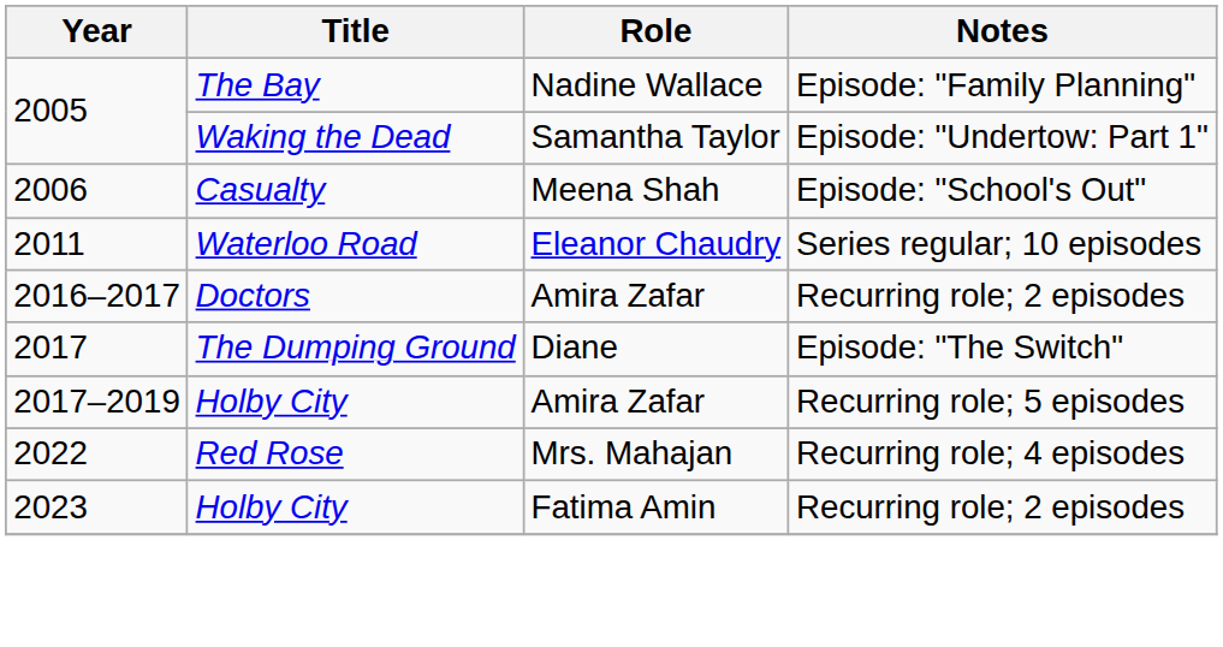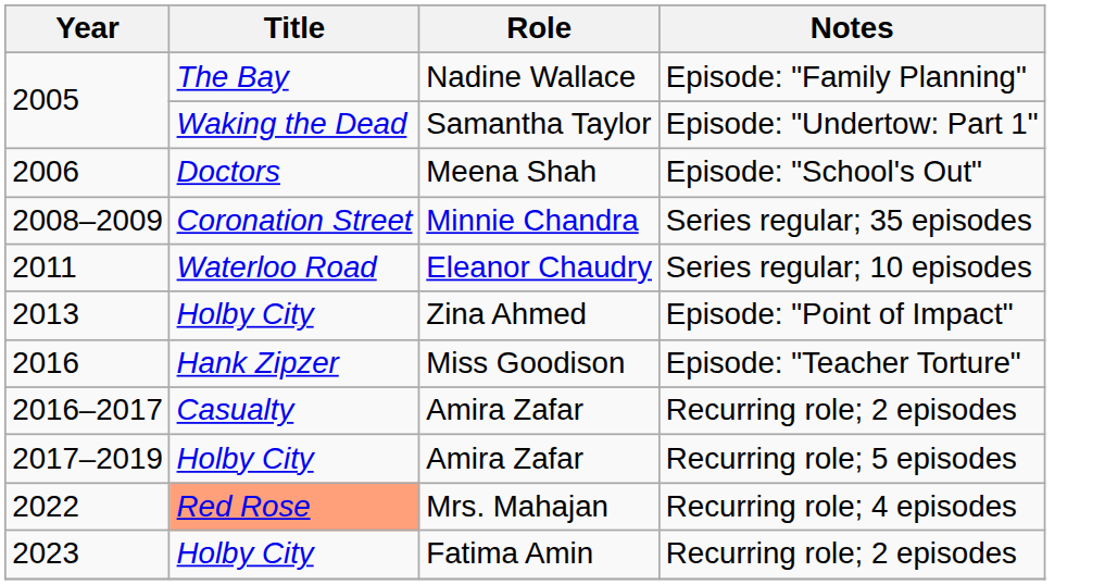 <table class="wikitable">
 <tr>
 <th>Year</th>
 <th>Title</th>
 <th>Role</th>
 <th>Notes</th>
 </tr>
 <tr>
 <td rowspan="2">2005</td>
 <td><em><a href='#'>The Bay</a></em></td>
 <td>Nadine Wallace</td>
 <td>Episode: "Family Planning"</td>
 </tr>
 <tr>
 <td><em><a href='#'>Waking the Dead</a></em></td>
 <td>Samantha Taylor</td>
 <td>Episode: "Undertow: Part 1"</td>
 </tr>
 <tr>
 <td>2006</td>
-<td><em><a href='#'>Casualty</a></em></td>
+<td><em><a href='#'>Doctors</a></em></td>
 <td>Meena Shah</td>
 <td>Episode: "School's Out"</td>
+</tr>
+<tr>
+<td>2008–2009</td>
+<td><em><a href='#'>Coronation Street</a></em></td>
+<td><a href='#'>Minnie Chandra</a></td>
+<td>Series regular; 35 episodes</td>
 </tr>
 <tr>
 <td>2011</td>
 <td><em><a href='#'>Waterloo Road</a></em></td>
 <td><a href='#'>Eleanor Chaudry</a></td>
 <td>Series regular; 10 episodes</td>
 </tr>
 <tr>
+<td>2013</td>
+<td><em><a href='#'>Holby City</a></em></td>
+<td>Zina Ahmed</td>
+<td>Episode: "Point of Impact"</td>
+</tr>
+<tr>
+<td>2016</td>
+<td><em><a href='#'>Hank Zipzer</a></em></td>
+<td>Miss Goodison</td>
+<td>Episode: "Teacher Torture"</td>
+</tr>
+<tr>
 <td>2016–2017</td>
-<td><em><a href='#'>Doctors</a></em></td>
+<td><em><a href='#'>Casualty</a></em></td>
 <td>Amira Zafar</td>
 <td>Recurring role; 2 episodes</td>
-</tr>
-<tr>
-<td>2017</td>
-<td><em><a href='#'>The Dumping Ground</a></em></td>
-<td>Diane</td>
-<td>Episode: "The Switch"</td>
 </tr>
 <tr>
 <td>2017–2019</td>
 <td><em><a href='#'>Holby City</a></em></td>
 <td>Amira Zafar</td>
 <td>Recurring role; 5 episodes</td>
 </tr>
 <tr>
 <td>2022</td>
-<td><em><a href='#'>Red Rose</a></em></td>
+<td style="background: lightsalmon;"><em><a href='#'>Red Rose</a></em></td>
 <td>Mrs. Mahajan</td>
 <td>Recurring role; 4 episodes</td>
 </tr>
 <tr>
 <td>2023</td>
 <td><em><a href='#'>Holby City</a></em></td>
 <td>Fatima Amin</td>
 <td>Recurring role; 2 episodes</td>
 </tr>
 <tr>
 </tr>
 </table>
